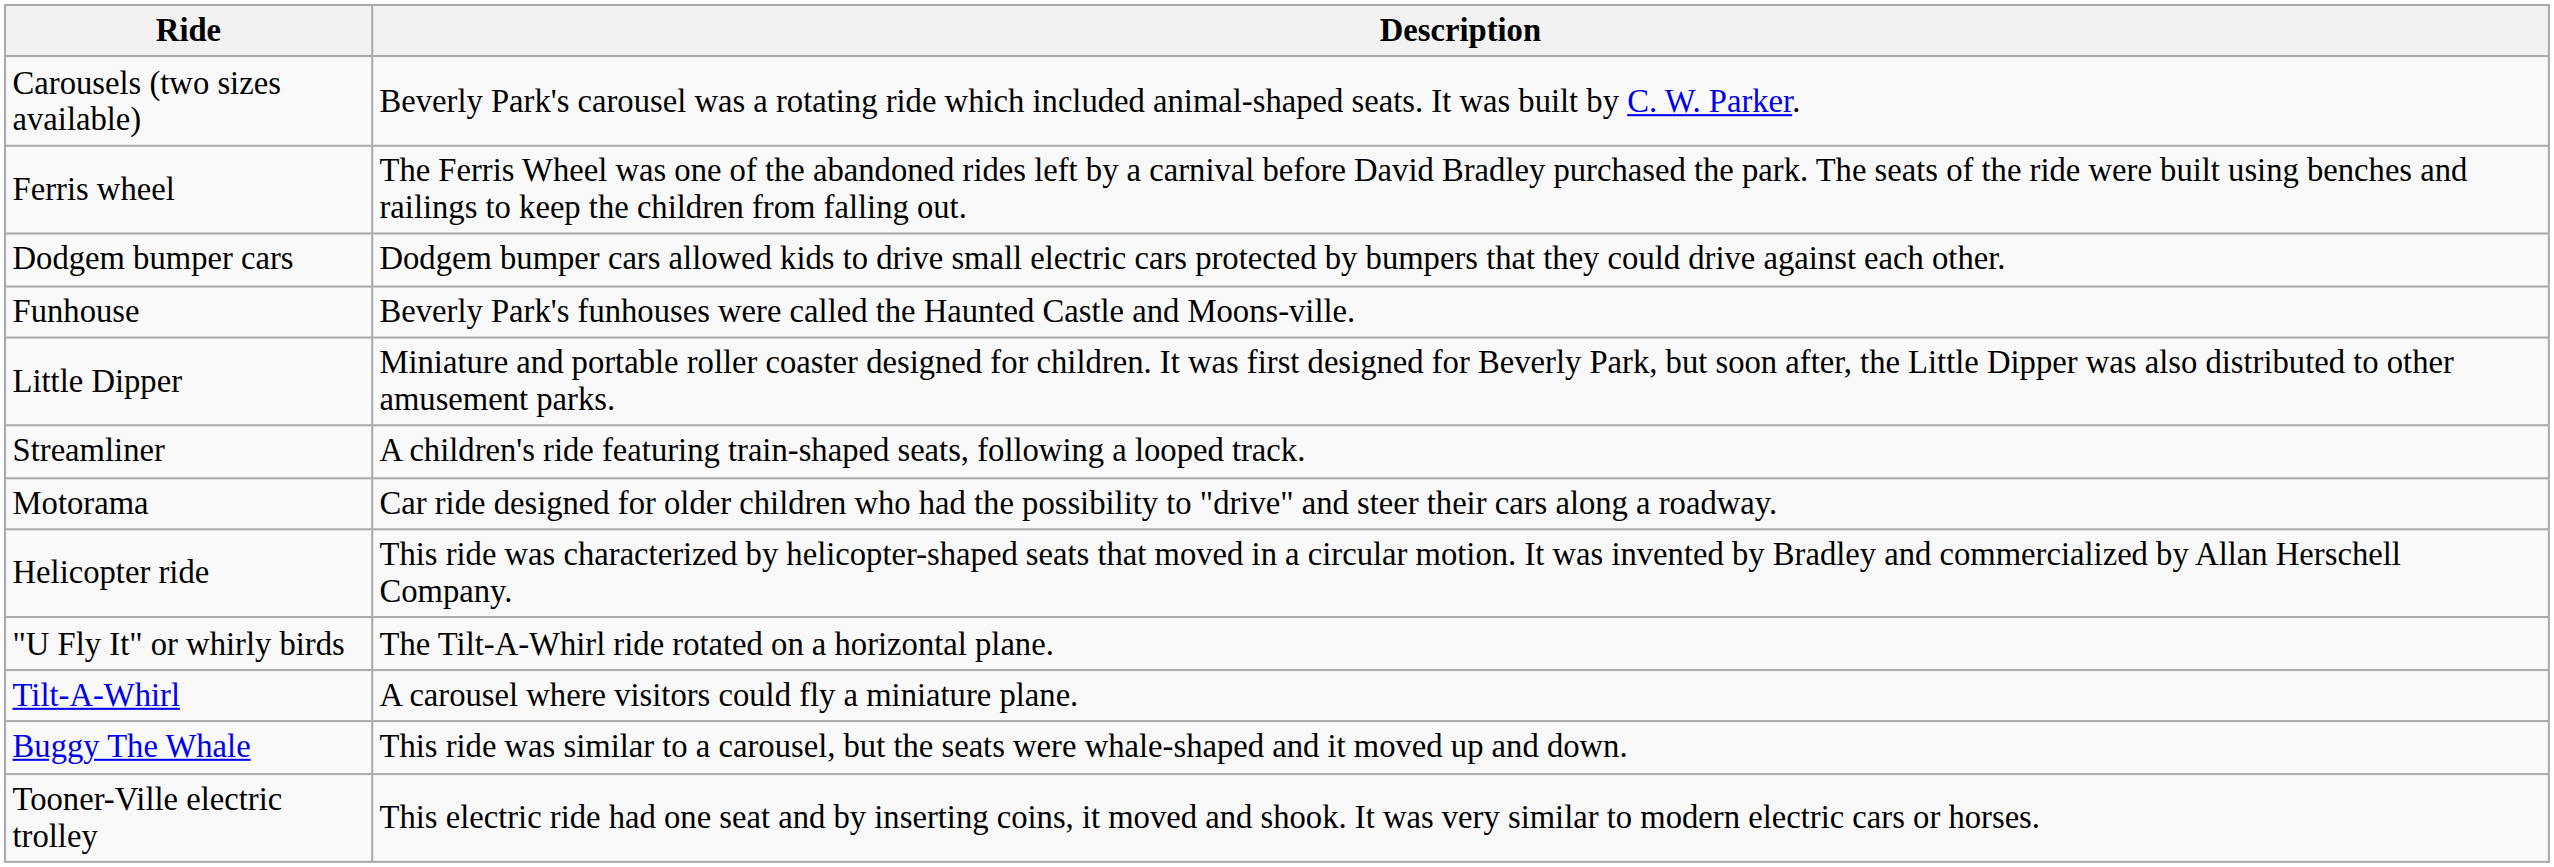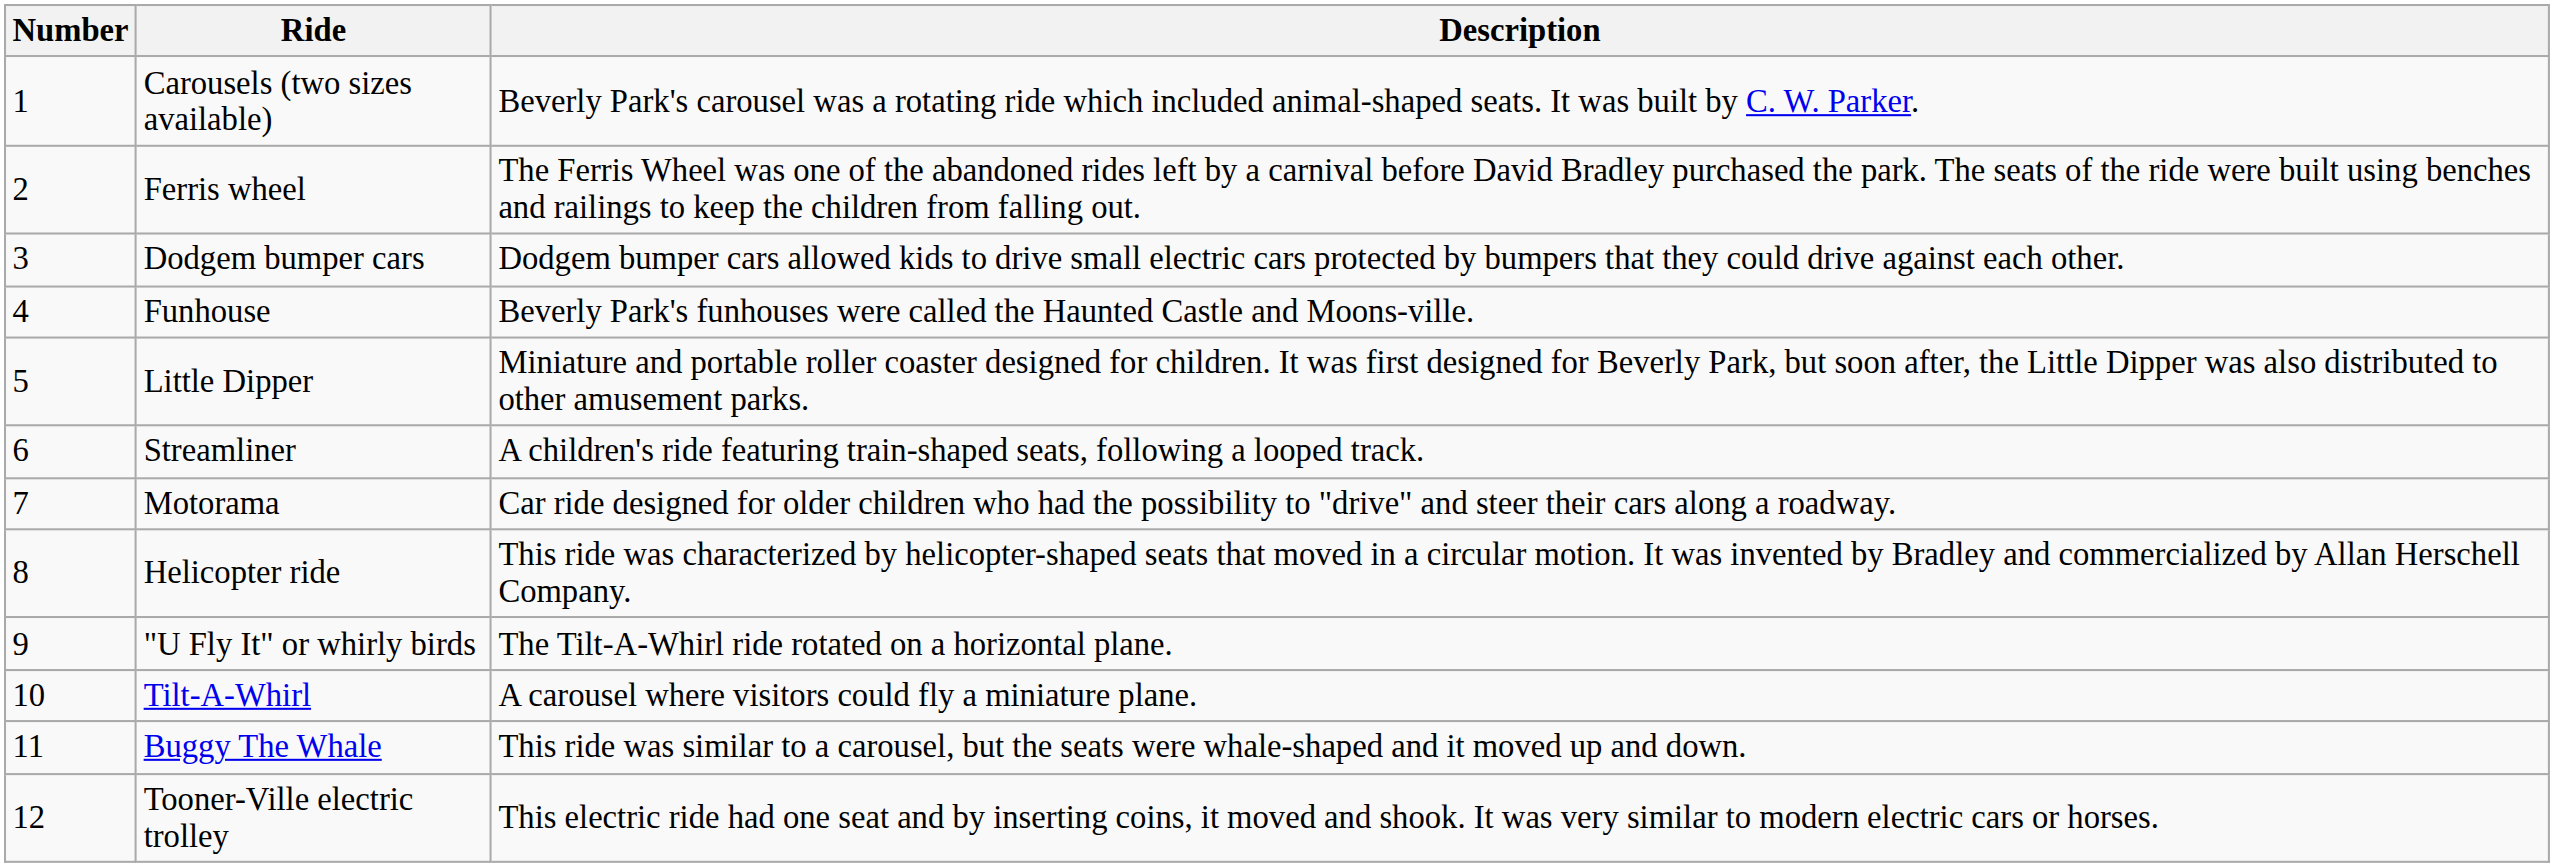 <table class="wikitable sortable" border="1">
 <tr>
+<th>Number</th>
 <th>Ride</th>
 <th>Description</th>
 </tr>
 <tr>
+<td>1</td>
 <td>Carousels (two sizes available)</td>
 <td>Beverly Park's carousel was a rotating ride which included animal-shaped seats. It was built by <a href='#'>C. W. Parker</a>.</td>
 </tr>
 <tr>
+<td>2</td>
 <td>Ferris wheel</td>
 <td>The Ferris Wheel was one of the abandoned rides left by a carnival before David Bradley purchased the park. The seats of the ride were built using benches and railings to keep the children from falling out.</td>
 </tr>
 <tr>
+<td>3</td>
 <td>Dodgem bumper cars</td>
 <td>Dodgem bumper cars allowed kids to drive small electric cars protected by bumpers that they could drive against each other.</td>
 </tr>
 <tr>
+<td>4</td>
 <td>Funhouse</td>
 <td>Beverly Park's funhouses were called the Haunted Castle and Moons-ville.</td>
 </tr>
 <tr>
+<td>5</td>
 <td>Little Dipper</td>
 <td>Miniature and portable roller coaster designed for children. It was first designed for Beverly Park, but soon after, the Little Dipper was also distributed to other amusement parks.</td>
 </tr>
 <tr>
+<td>6</td>
 <td>Streamliner</td>
 <td>A children's ride featuring train-shaped seats, following a looped track.</td>
 </tr>
 <tr>
+<td>7</td>
 <td>Motorama</td>
 <td>Car ride designed for older children who had the possibility to "drive" and steer their cars along a roadway.</td>
 </tr>
 <tr>
+<td>8</td>
 <td>Helicopter ride</td>
 <td>This ride was characterized by helicopter-shaped seats that moved in a circular motion. It was invented by Bradley and commercialized by Allan Herschell Company.</td>
 </tr>
 <tr>
+<td>9</td>
 <td>"U Fly It" or whirly birds</td>
 <td>The Tilt-A-Whirl ride rotated on a horizontal plane.</td>
 </tr>
 <tr>
+<td>10</td>
 <td><a href='#'>Tilt-A-Whirl</a></td>
 <td>A carousel where visitors could fly a miniature plane.</td>
 </tr>
 <tr>
+<td>11</td>
 <td><a href='#'>Buggy The Whale</a></td>
 <td>This ride was similar to a carousel, but the seats were whale-shaped and it moved up and down.</td>
 </tr>
 <tr>
+<td>12</td>
 <td>Tooner-Ville electric trolley</td>
 <td>This electric ride had one seat and by inserting coins, it moved and shook. It was very similar to modern electric cars or horses.</td>
 </tr>
 </table>
